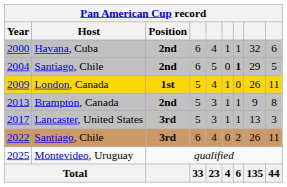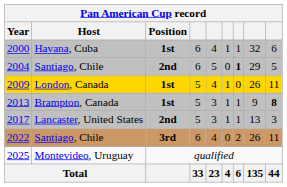 <table class="wikitable" style="text-align: center;">
 <tr>
 <th colspan=9><a href='#'>Pan American Cup</a> record</th>
 </tr>
 <tr>
 <th>Year</th>
 <th>Host</th>
 <th>Position</th>
 <th></th>
 <th></th>
 <th></th>
 <th></th>
 <th></th>
 <th></th>
 </tr>
 <tr bgcolor=silver>
 <td><a href='#'>2000</a></td>
 <td align=left> <a href='#'>Havana</a>, Cuba</td>
-<td><strong>2nd</strong></td>
+<td><strong>1st</strong></td>
 <td>6</td>
 <td>4</td>
 <td>1</td>
 <td>1</td>
 <td>32</td>
 <td>6</td>
 </tr>
 <tr bgcolor=silver>
 <td><a href='#'>2004</a></td>
 <td align=left> <a href='#'>Santiago</a>, Chile</td>
 <td><strong>2nd</strong></td>
 <td>6</td>
 <td>5</td>
 <td>0</td>
 <td><strong>1</strong></td>
 <td>29</td>
 <td>5</td>
 </tr>
 <tr bgcolor=gold>
 <td><a href='#'>2009</a></td>
 <td align=left> <a href='#'>London</a>, Canada</td>
 <td><strong>1st</strong></td>
 <td>5</td>
 <td>4</td>
 <td>1</td>
 <td>0</td>
 <td>26</td>
 <td>11</td>
 </tr>
 <tr bgcolor=silver>
 <td><a href='#'>2013</a></td>
 <td align=left> <a href='#'>Brampton</a>, Canada</td>
-<td><strong>2nd</strong></td>
+<td><strong>1st</strong></td>
 <td>5</td>
 <td>3</td>
 <td>1</td>
 <td>1</td>
 <td>9</td>
-<td>8</td>
+<td><strong>8</strong></td>
 </tr>
 <tr bgcolor=silver>
 <td><a href='#'>2017</a></td>
 <td align=left> <a href='#'>Lancaster</a>, United States</td>
-<td><strong>3rd</strong></td>
+<td><strong>2nd</strong></td>
 <td>5</td>
 <td>3</td>
 <td>1</td>
 <td>1</td>
 <td>13</td>
 <td>3</td>
 </tr>
 <tr bgcolor=cc9966>
 <td><a href='#'>2022</a></td>
 <td align=left> <a href='#'>Santiago</a>, Chile</td>
 <td><strong>3rd</strong></td>
 <td>6</td>
 <td>4</td>
 <td>0</td>
 <td>2</td>
 <td>26</td>
 <td>11</td>
 </tr>
 <tr>
 <td><a href='#'>2025</a></td>
 <td align=left> <a href='#'>Montevideo</a>, Uruguay</td>
 <td colspan=7><em>qualified</em></td>
 </tr>
 <tr>
 <th colspan=2>Total</th>
 <th></th>
 <th>33</th>
 <th>23</th>
 <th>4</th>
 <th>6</th>
 <th>135</th>
 <th>44</th>
 </tr>
 </table>
